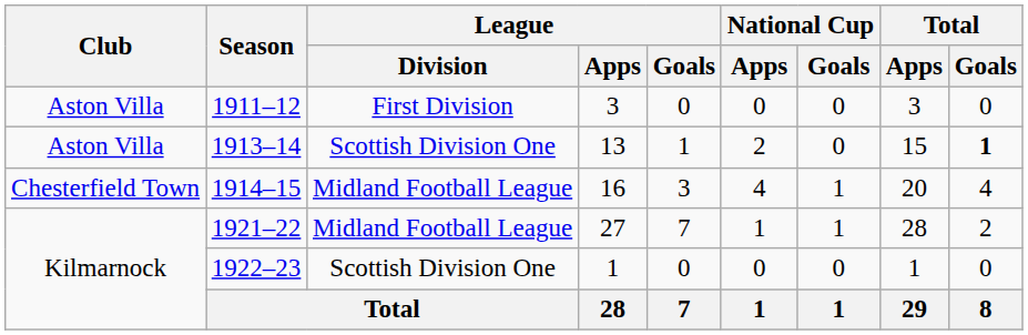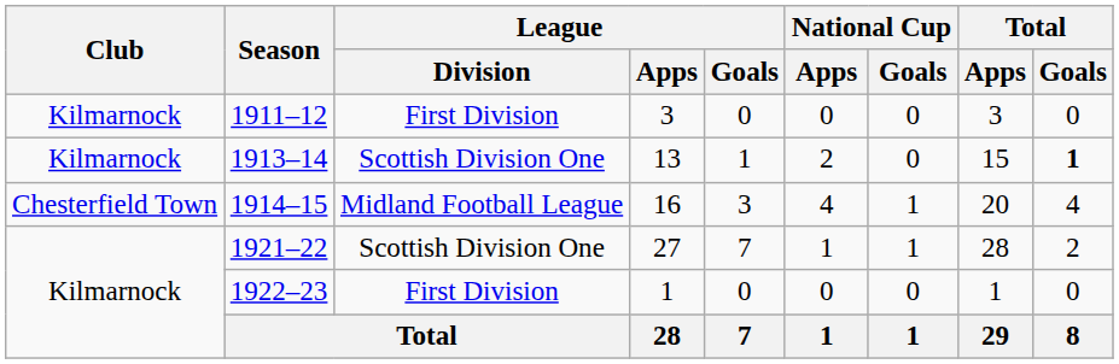 <table class="wikitable" style="text-align:center">
 <tr>
 <th rowspan="2">Club</th>
 <th rowspan="2">Season</th>
 <th colspan="3">League</th>
 <th colspan="2">National Cup</th>
 <th colspan="2">Total</th>
 </tr>
 <tr>
 <th>Division</th>
 <th>Apps</th>
 <th>Goals</th>
 <th>Apps</th>
 <th>Goals</th>
 <th>Apps</th>
 <th>Goals</th>
 </tr>
 <tr>
-<td><a href='#'>Aston Villa</a></td>
+<td><a href='#'>Kilmarnock</a></td>
 <td><a href='#'>1911–12</a></td>
 <td><a href='#'>First Division</a></td>
 <td>3</td>
 <td>0</td>
 <td>0</td>
 <td>0</td>
 <td>3</td>
 <td>0</td>
 </tr>
 <tr>
-<td><a href='#'>Aston Villa</a></td>
+<td><a href='#'>Kilmarnock</a></td>
 <td><a href='#'>1913–14</a></td>
 <td><a href='#'>Scottish Division One</a></td>
 <td>13</td>
 <td>1</td>
 <td>2</td>
 <td>0</td>
 <td>15</td>
 <td><strong>1</strong></td>
 </tr>
 <tr>
 <td><a href='#'>Chesterfield Town</a></td>
 <td><a href='#'>1914–15</a></td>
 <td><a href='#'>Midland Football League</a></td>
 <td>16</td>
 <td>3</td>
 <td>4</td>
 <td>1</td>
 <td>20</td>
 <td>4</td>
 </tr>
 <tr>
 <td rowspan="3">Kilmarnock</td>
 <td><a href='#'>1921–22</a></td>
-<td><a href='#'>Midland Football League</a></td>
+<td>Scottish Division One</td>
 <td>27</td>
 <td>7</td>
 <td>1</td>
 <td>1</td>
 <td>28</td>
 <td>2</td>
 </tr>
 <tr>
 <td><a href='#'>1922–23</a></td>
-<td>Scottish Division One</td>
+<td><a href='#'>First Division</a></td>
 <td>1</td>
 <td>0</td>
 <td>0</td>
 <td>0</td>
 <td>1</td>
 <td>0</td>
 </tr>
 <tr>
 <th colspan="2">Total</th>
 <th>28</th>
 <th>7</th>
 <th>1</th>
 <th>1</th>
 <th>29</th>
 <th>8</th>
 </tr>
 </table>
